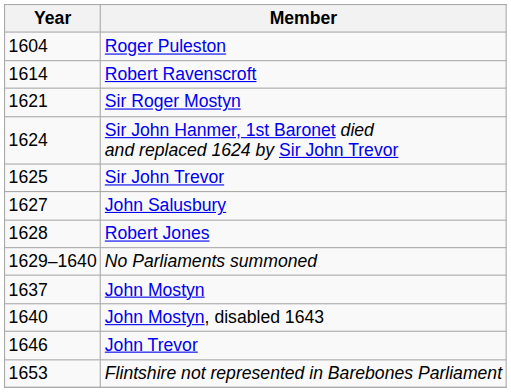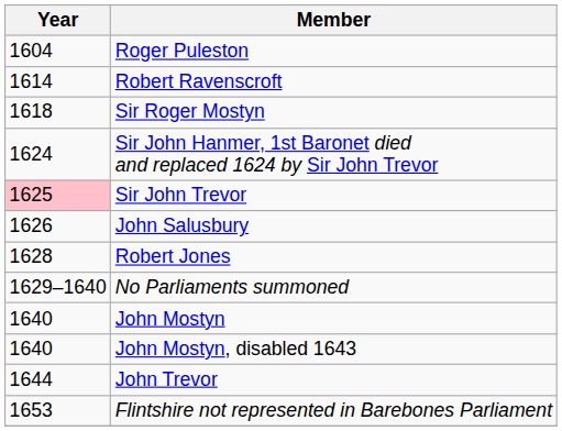 <table class="wikitable">
 <tr>
 <th>Year</th>
 <th>Member</th>
 </tr>
 <tr>
 <td>1604</td>
 <td><a href='#'>Roger Puleston</a></td>
 </tr>
 <tr>
 <td>1614</td>
 <td><a href='#'>Robert Ravenscroft</a></td>
 </tr>
 <tr>
-<td>1621</td>
+<td>1618</td>
 <td><a href='#'>Sir Roger Mostyn</a></td>
 </tr>
 <tr>
 <td>1624</td>
 <td><a href='#'>Sir John Hanmer, 1st Baronet</a> <em>died  <br> and replaced 1624 by</em> <a href='#'>Sir John Trevor</a></td>
 </tr>
 <tr>
-<td>1625</td>
+<td style="background: pink;">1625</td>
 <td><a href='#'>Sir John Trevor</a></td>
 </tr>
 <tr>
-<td>1627</td>
+<td>1626</td>
 <td><a href='#'>John Salusbury</a></td>
 </tr>
 <tr>
 <td>1628</td>
 <td><a href='#'>Robert Jones</a></td>
 </tr>
 <tr>
 <td>1629–1640</td>
 <td colspan = "2"><em>No Parliaments summoned</em></td>
 </tr>
 <tr>
-<td>1637</td>
+<td>1640</td>
 <td><a href='#'>John Mostyn</a></td>
 </tr>
 <tr>
 <td>1640</td>
 <td><a href='#'>John Mostyn</a>, disabled 1643</td>
 </tr>
 <tr>
-<td>1646</td>
+<td>1644</td>
 <td><a href='#'>John Trevor</a></td>
 </tr>
 <tr>
 <td>1653</td>
 <td><em>Flintshire not represented in Barebones Parliament</em></td>
 </tr>
 <tr>
 </tr>
 </table>
